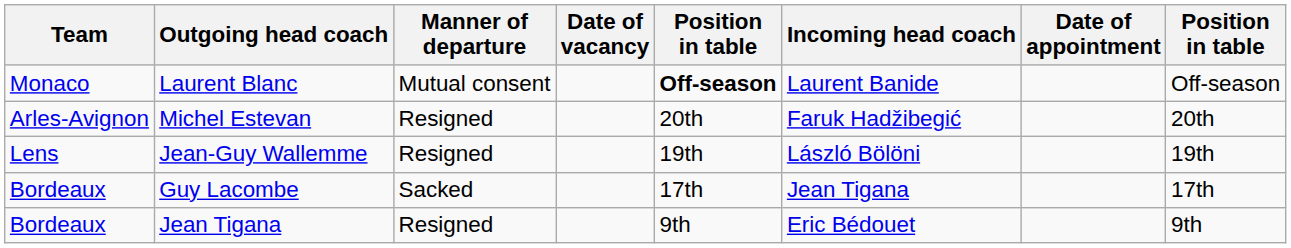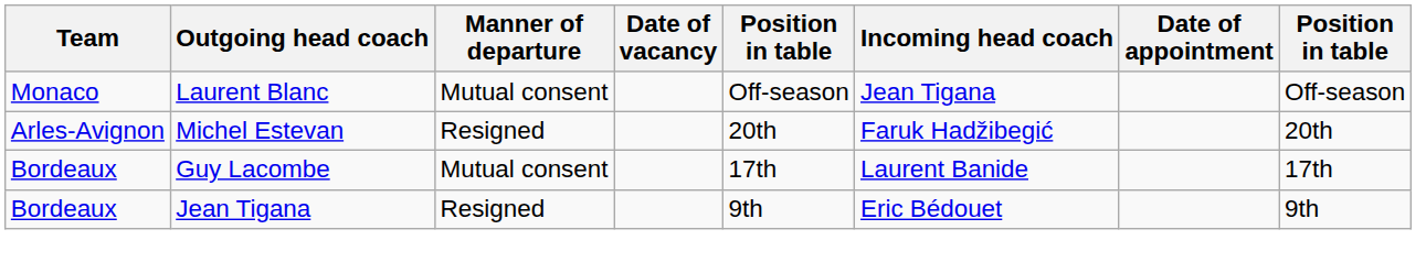 <table class="wikitable sortable">
 <tr>
 <th>Team</th>
 <th>Outgoing head coach</th>
 <th>Manner of<br>departure</th>
 <th>Date of<br>vacancy</th>
 <th>Position<br>in table</th>
 <th>Incoming head coach</th>
 <th>Date of<br>appointment</th>
 <th>Position<br>in table</th>
 </tr>
 <tr>
 <td><a href='#'>Monaco</a></td>
 <td> <a href='#'>Laurent Blanc</a></td>
 <td>Mutual consent</td>
 <td></td>
-<td><strong>Off-season</strong></td>
-<td> <a href='#'>Laurent Banide</a></td>
+<td>Off-season</td>
+<td> <a href='#'>Jean Tigana</a></td>
 <td></td>
 <td>Off-season</td>
 </tr>
 <tr>
 <td><a href='#'>Arles-Avignon</a></td>
 <td> <a href='#'>Michel Estevan</a></td>
 <td>Resigned</td>
 <td></td>
 <td>20th</td>
 <td> <a href='#'>Faruk Hadžibegić</a></td>
 <td></td>
 <td>20th</td>
 </tr>
 <tr>
-<td><a href='#'>Lens</a></td>
-<td> <a href='#'>Jean-Guy Wallemme</a></td>
-<td>Resigned</td>
-<td></td>
-<td>19th</td>
-<td> <a href='#'>László Bölöni</a></td>
-<td></td>
-<td>19th</td>
-</tr>
-<tr>
 <td><a href='#'>Bordeaux</a></td>
 <td> <a href='#'>Guy Lacombe</a></td>
-<td>Sacked</td>
+<td>Mutual consent</td>
 <td></td>
 <td>17th</td>
-<td> <a href='#'>Jean Tigana</a></td>
+<td> <a href='#'>Laurent Banide</a></td>
 <td></td>
 <td>17th</td>
 </tr>
 <tr>
 <td><a href='#'>Bordeaux</a></td>
 <td> <a href='#'>Jean Tigana</a></td>
 <td>Resigned</td>
 <td></td>
 <td>9th</td>
 <td> <a href='#'>Eric Bédouet</a></td>
 <td></td>
 <td>9th</td>
 </tr>
 </table>
